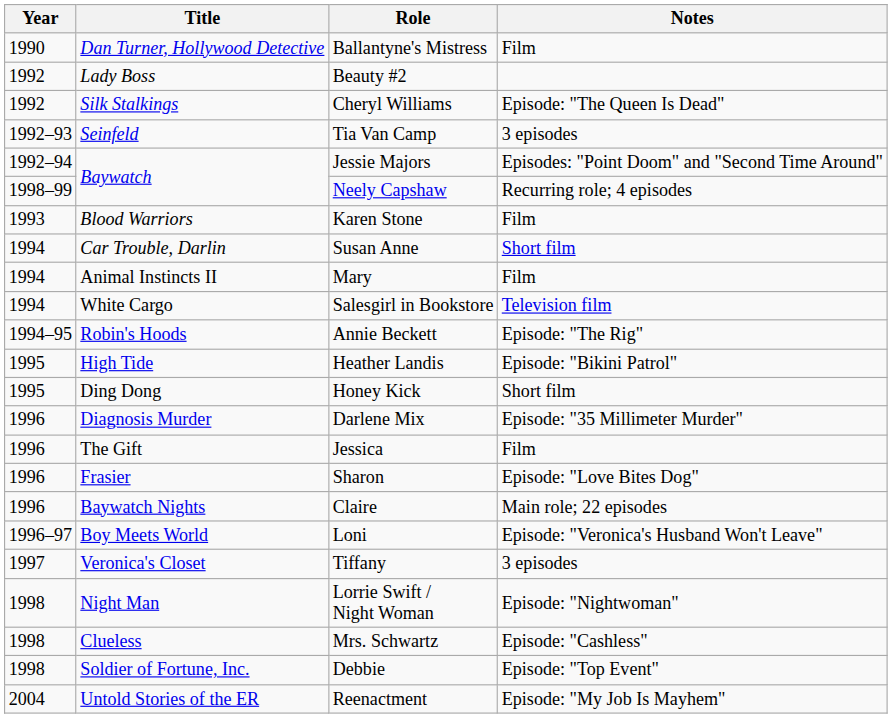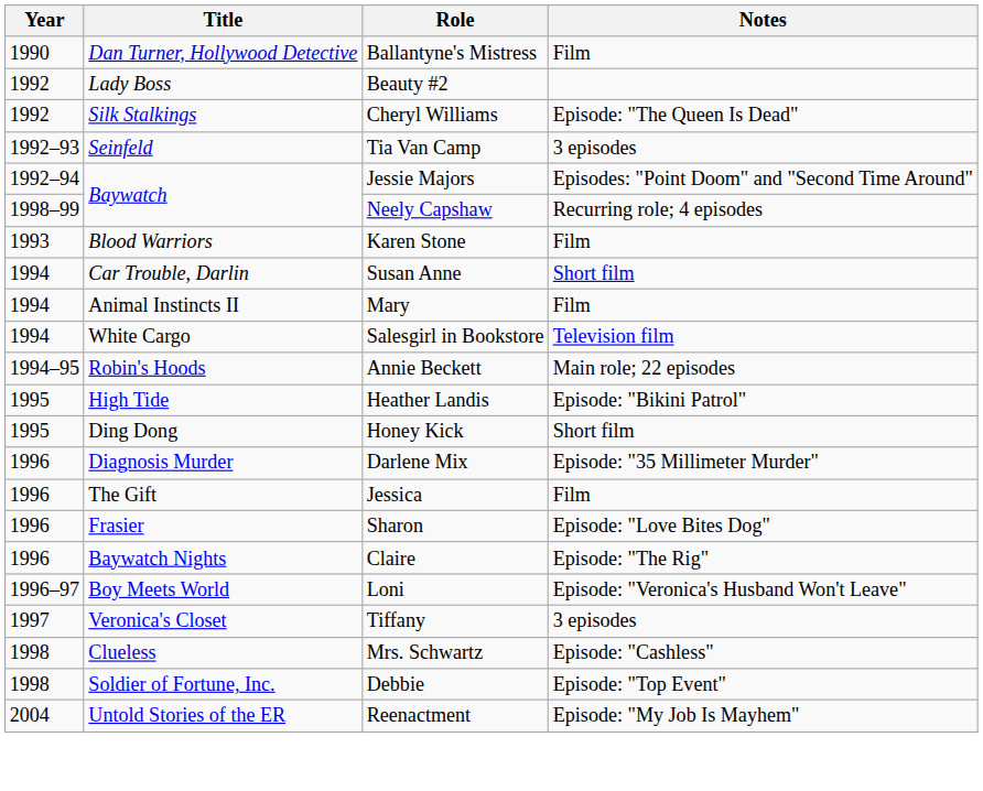 <table class="wikitable">
 <tr>
 <th>Year</th>
 <th>Title</th>
 <th>Role</th>
 <th>Notes</th>
 </tr>
 <tr>
 <td>1990</td>
 <td><em><a href='#'>Dan Turner, Hollywood Detective</a></em></td>
 <td>Ballantyne's Mistress</td>
 <td>Film</td>
 </tr>
 <tr>
 <td>1992</td>
 <td><em>Lady Boss</em></td>
 <td>Beauty #2</td>
 <td></td>
 </tr>
 <tr>
 <td>1992</td>
 <td><em><a href='#'>Silk Stalkings</a></em></td>
 <td>Cheryl Williams</td>
 <td>Episode: "The Queen Is Dead"</td>
 </tr>
 <tr>
 <td>1992–93</td>
 <td><em><a href='#'>Seinfeld</a></em></td>
 <td>Tia Van Camp</td>
 <td>3 episodes</td>
 </tr>
 <tr>
 <td>1992–94</td>
 <td rowspan="2"><em><a href='#'>Baywatch</a></em></td>
 <td>Jessie Majors</td>
 <td>Episodes: "Point Doom" and "Second Time Around"</td>
 </tr>
 <tr>
 <td>1998–99</td>
 <td><a href='#'>Neely Capshaw</a></td>
 <td>Recurring role; 4 episodes</td>
 </tr>
 <tr>
 <td>1993</td>
 <td><em>Blood Warriors</em></td>
 <td>Karen Stone</td>
 <td>Film</td>
 </tr>
 <tr>
 <td>1994</td>
 <td><em>Car Trouble, Darlin<strong></td>
 <td>Susan Anne</td>
 <td><a href='#'>Short film</a></td>
 </tr>
 <tr>
 <td>1994</td>
 <td></em>Animal Instincts II<em></td>
 <td>Mary</td>
 <td>Film</td>
 </tr>
 <tr>
 <td>1994</td>
 <td></em>White Cargo<em></td>
 <td>Salesgirl in Bookstore</td>
 <td><a href='#'>Television film</a></td>
 </tr>
 <tr>
 <td>1994–95</td>
 <td></em><a href='#'>Robin's Hoods</a><em></td>
 <td>Annie Beckett</td>
-<td>Episode: "The Rig"</td>
+<td>Main role; 22 episodes</td>
 </tr>
 <tr>
 <td>1995</td>
 <td></em><a href='#'>High Tide</a><em></td>
 <td>Heather Landis</td>
 <td>Episode: "Bikini Patrol"</td>
 </tr>
 <tr>
 <td>1995</td>
 <td></em>Ding Dong<em></td>
 <td>Honey Kick</td>
 <td>Short film</td>
 </tr>
 <tr>
 <td>1996</td>
 <td></em><a href='#'>Diagnosis Murder</a><em></td>
 <td>Darlene Mix</td>
 <td>Episode: "35 Millimeter Murder"</td>
 </tr>
 <tr>
 <td>1996</td>
 <td></em>The Gift<em></td>
 <td>Jessica</td>
 <td>Film</td>
 </tr>
 <tr>
 <td>1996</td>
 <td></em><a href='#'>Frasier</a><em></td>
 <td>Sharon</td>
 <td>Episode: "Love Bites Dog"</td>
 </tr>
 <tr>
 <td>1996</td>
 <td></em><a href='#'>Baywatch Nights</a><em></td>
 <td>Claire</td>
-<td>Main role; 22 episodes</td>
+<td>Episode: "The Rig"</td>
 </tr>
 <tr>
 <td>1996–97</td>
 <td></em><a href='#'>Boy Meets World</a><em></td>
 <td>Loni</td>
 <td>Episode: "Veronica's Husband Won't Leave"</td>
 </tr>
 <tr>
 <td>1997</td>
 <td></em><a href='#'>Veronica's Closet</a><em></td>
 <td>Tiffany</td>
 <td>3 episodes</td>
-</tr>
-<tr>
-<td>1998</td>
-<td></em><a href='#'>Night Man</a><em></td>
-<td>Lorrie Swift /<br>Night Woman</td>
-<td>Episode: "Nightwoman"</td>
 </tr>
 <tr>
 <td>1998</td>
 <td></em><a href='#'>Clueless</a><em></td>
 <td>Mrs. Schwartz</td>
 <td>Episode: "Cashless"</td>
 </tr>
 <tr>
 <td>1998</td>
 <td></em><a href='#'>Soldier of Fortune, Inc.</a><em></td>
 <td>Debbie</td>
 <td>Episode: "Top Event"</td>
 </tr>
 <tr>
 <td>2004</td>
 <td></em><a href='#'>Untold Stories of the ER</a><em></td>
 <td>Reenactment</td>
 <td>Episode: "My Job Is Mayhem"</td>
 </tr>
 </table>
